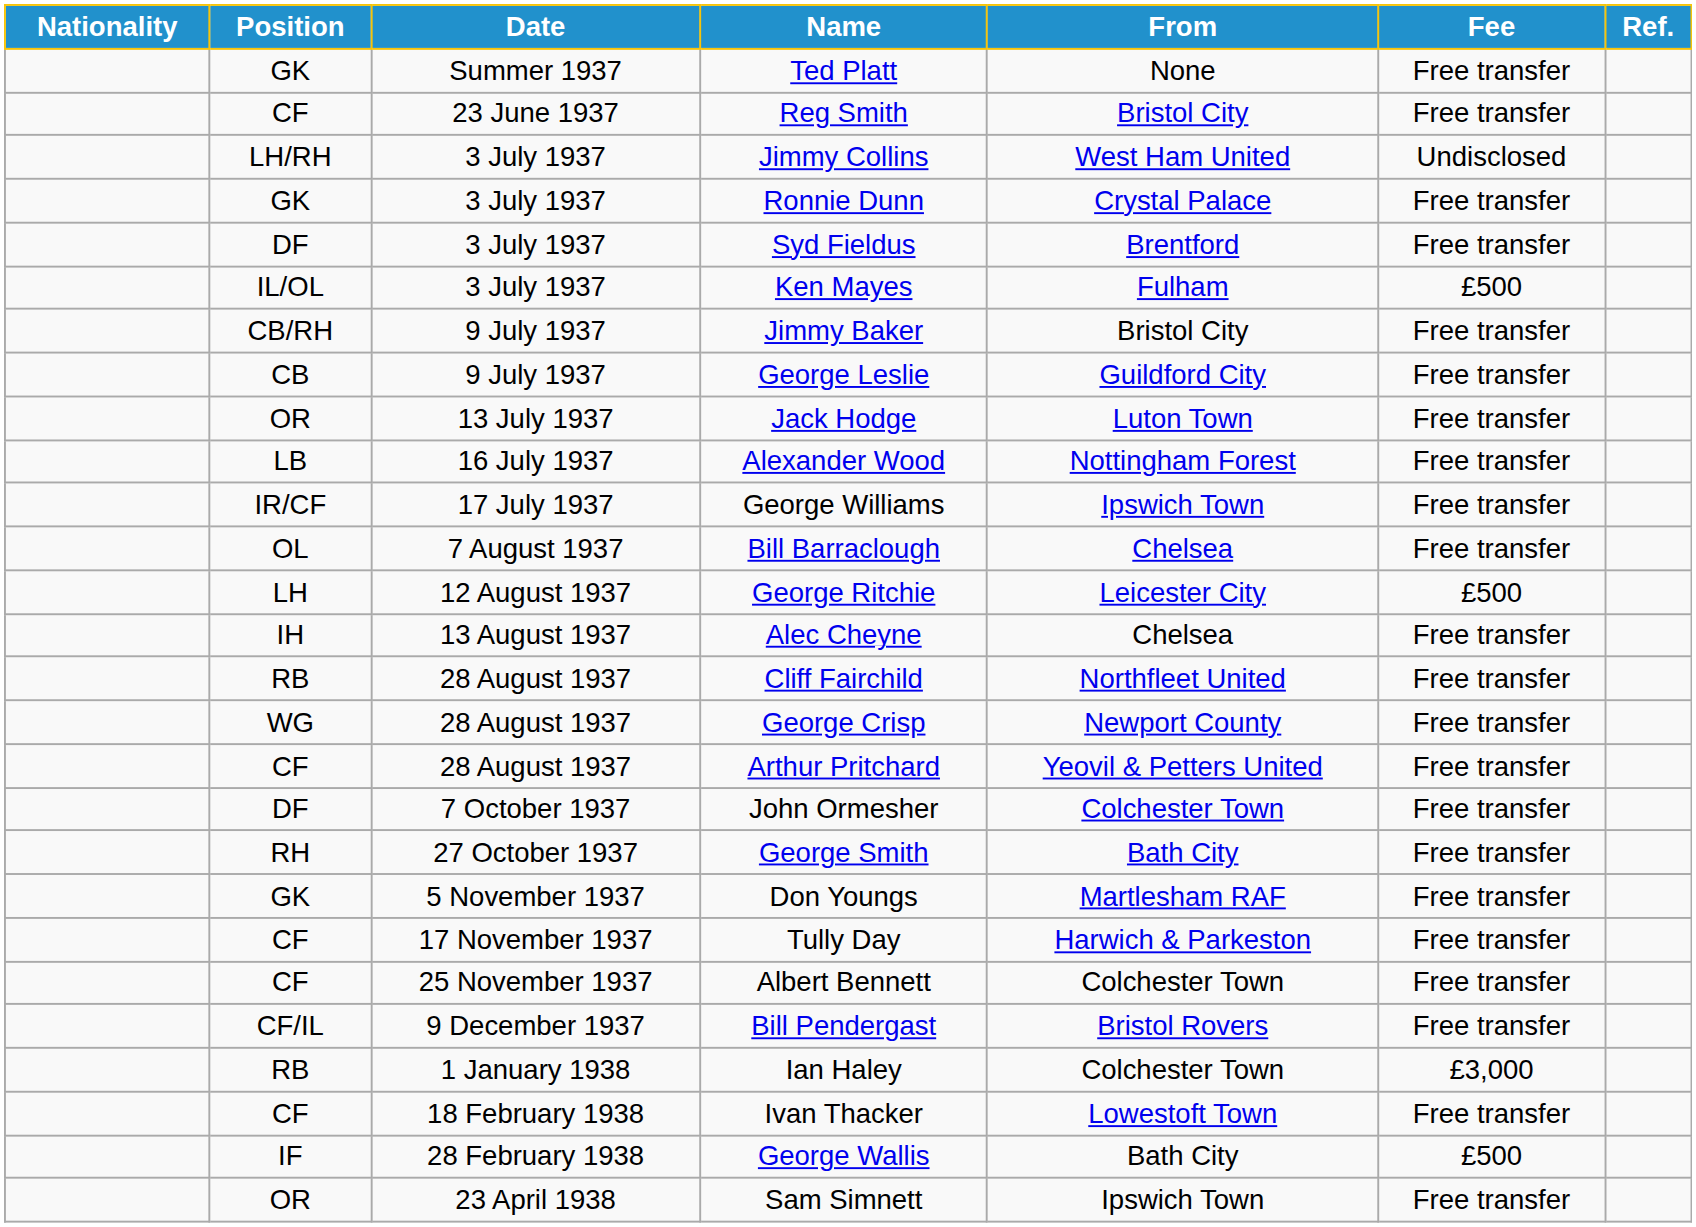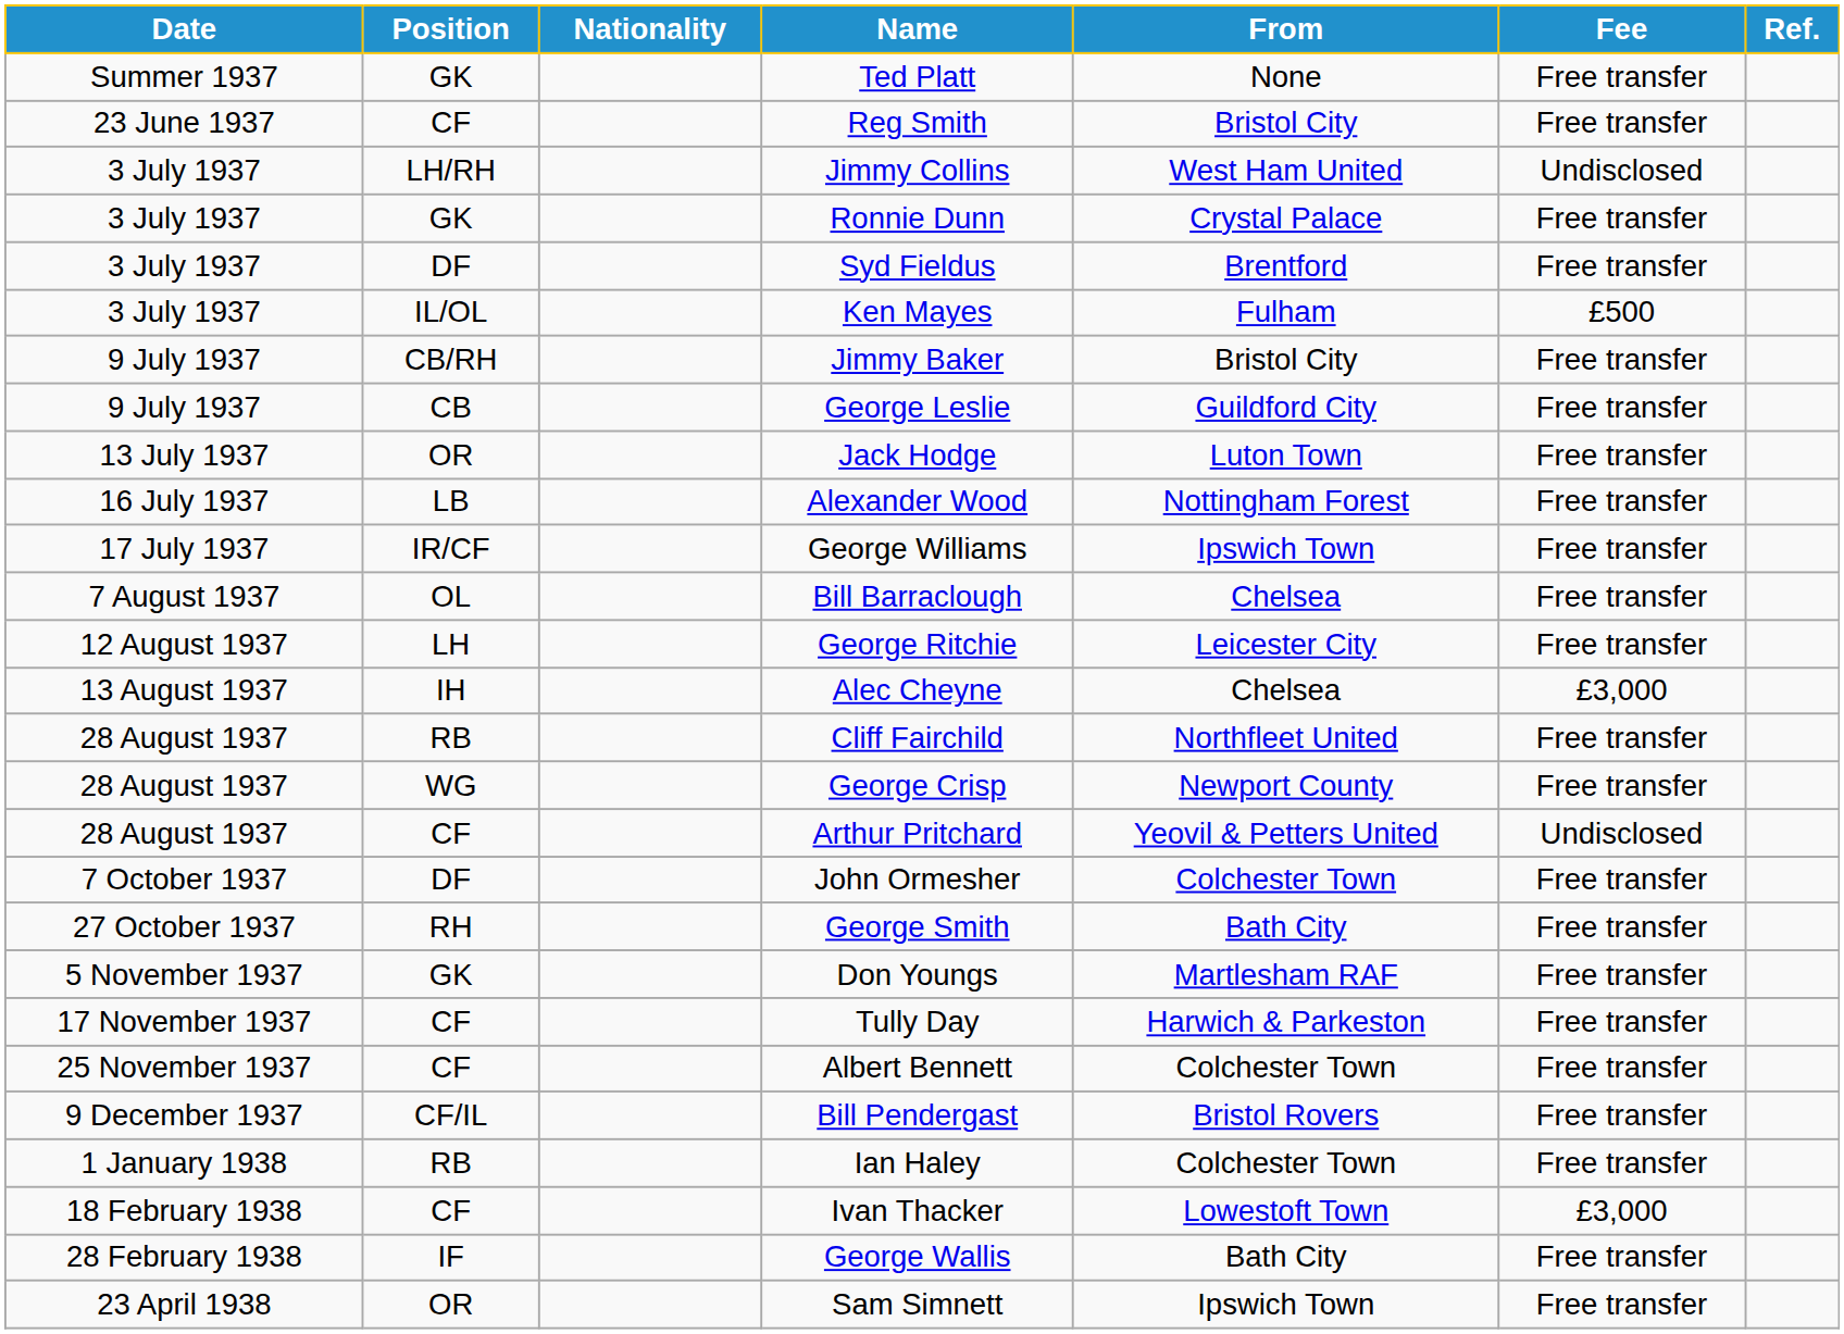 <table class="wikitable" style="text-align:center; font-size:90%; width:100%;">
 <tr>
+<th style="background:#2191CC; color:white; border:1px solid #F7C408; text-align:center;">Date</th>
+<th style="background:#2191CC; color:white; border:1px solid #F7C408; text-align:center;">Position</th>
 <th style="background:#2191CC; color:white; border:1px solid #F7C408; text-align:center;">Nationality</th>
-<th style="background:#2191CC; color:white; border:1px solid #F7C408; text-align:center;">Position</th>
-<th style="background:#2191CC; color:white; border:1px solid #F7C408; text-align:center;">Date</th>
 <th style="background:#2191CC; color:white; border:1px solid #F7C408; text-align:center;">Name</th>
 <th style="background:#2191CC; color:white; border:1px solid #F7C408; text-align:center;">From</th>
 <th style="background:#2191CC; color:white; border:1px solid #F7C408; text-align:center;">Fee</th>
 <th style="background:#2191CC; color:white; border:1px solid #F7C408; text-align:center;">Ref.</th>
 </tr>
 <tr>
+<td>Summer 1937</td>
+<td>GK</td>
 <td></td>
-<td>GK</td>
-<td>Summer 1937</td>
 <td><a href='#'>Ted Platt</a></td>
 <td>None</td>
 <td>Free transfer</td>
 <td></td>
 </tr>
 <tr>
+<td>23 June 1937</td>
+<td>CF</td>
 <td></td>
-<td>CF</td>
-<td>23 June 1937</td>
 <td><a href='#'>Reg Smith</a></td>
 <td> <a href='#'>Bristol City</a></td>
 <td>Free transfer</td>
 <td></td>
 </tr>
 <tr>
+<td>3 July 1937</td>
+<td>LH/RH</td>
 <td></td>
-<td>LH/RH</td>
-<td>3 July 1937</td>
 <td><a href='#'>Jimmy Collins</a></td>
 <td> <a href='#'>West Ham United</a></td>
 <td>Undisclosed</td>
 <td></td>
 </tr>
 <tr>
+<td>3 July 1937</td>
+<td>GK</td>
 <td></td>
-<td>GK</td>
-<td>3 July 1937</td>
 <td><a href='#'>Ronnie Dunn</a></td>
 <td> <a href='#'>Crystal Palace</a></td>
 <td>Free transfer</td>
 <td></td>
 </tr>
 <tr>
+<td>3 July 1937</td>
+<td>DF</td>
 <td></td>
-<td>DF</td>
-<td>3 July 1937</td>
 <td><a href='#'>Syd Fieldus</a></td>
 <td> <a href='#'>Brentford</a></td>
 <td>Free transfer</td>
 <td></td>
 </tr>
 <tr>
+<td>3 July 1937</td>
+<td>IL/OL</td>
 <td></td>
-<td>IL/OL</td>
-<td>3 July 1937</td>
 <td><a href='#'>Ken Mayes</a></td>
 <td> <a href='#'>Fulham</a></td>
 <td>£500</td>
 <td></td>
 </tr>
 <tr>
+<td>9 July 1937</td>
+<td>CB/RH</td>
 <td></td>
-<td>CB/RH</td>
-<td>9 July 1937</td>
 <td><a href='#'>Jimmy Baker</a></td>
 <td> Bristol City</td>
 <td>Free transfer</td>
 <td></td>
 </tr>
 <tr>
+<td>9 July 1937</td>
+<td>CB</td>
 <td></td>
-<td>CB</td>
-<td>9 July 1937</td>
 <td><a href='#'>George Leslie</a></td>
 <td> <a href='#'>Guildford City</a></td>
 <td>Free transfer</td>
 <td></td>
 </tr>
 <tr>
+<td>13 July 1937</td>
+<td>OR</td>
 <td></td>
-<td>OR</td>
-<td>13 July 1937</td>
 <td><a href='#'>Jack Hodge</a></td>
 <td> <a href='#'>Luton Town</a></td>
 <td>Free transfer</td>
 <td></td>
 </tr>
 <tr>
+<td>16 July 1937</td>
+<td>LB</td>
 <td></td>
-<td>LB</td>
-<td>16 July 1937</td>
 <td><a href='#'>Alexander Wood</a></td>
 <td> <a href='#'>Nottingham Forest</a></td>
 <td>Free transfer</td>
 <td></td>
 </tr>
 <tr>
+<td>17 July 1937</td>
+<td>IR/CF</td>
 <td></td>
-<td>IR/CF</td>
-<td>17 July 1937</td>
 <td>George Williams</td>
 <td> <a href='#'>Ipswich Town</a></td>
 <td>Free transfer</td>
 <td></td>
 </tr>
 <tr>
+<td>7 August 1937</td>
+<td>OL</td>
 <td></td>
-<td>OL</td>
-<td>7 August 1937</td>
 <td><a href='#'>Bill Barraclough</a></td>
 <td> <a href='#'>Chelsea</a></td>
 <td>Free transfer</td>
 <td></td>
 </tr>
 <tr>
+<td>12 August 1937</td>
+<td>LH</td>
 <td></td>
-<td>LH</td>
-<td>12 August 1937</td>
 <td><a href='#'>George Ritchie</a></td>
 <td> <a href='#'>Leicester City</a></td>
-<td>£500</td>
-<td></td>
-</tr>
-<tr>
-<td></td>
-<td>IH</td>
-<td>13 August 1937</td>
-<td><a href='#'>Alec Cheyne</a></td>
-<td> Chelsea</td>
 <td>Free transfer</td>
 <td></td>
 </tr>
 <tr>
+<td>13 August 1937</td>
+<td>IH</td>
 <td></td>
+<td><a href='#'>Alec Cheyne</a></td>
+<td> Chelsea</td>
+<td>£3,000</td>
+<td></td>
+</tr>
+<tr>
+<td>28 August 1937</td>
 <td>RB</td>
-<td>28 August 1937</td>
+<td></td>
 <td><a href='#'>Cliff Fairchild</a></td>
 <td> <a href='#'>Northfleet United</a></td>
 <td>Free transfer</td>
 <td></td>
 </tr>
 <tr>
+<td>28 August 1937</td>
+<td>WG</td>
 <td></td>
-<td>WG</td>
-<td>28 August 1937</td>
 <td><a href='#'>George Crisp</a></td>
 <td> <a href='#'>Newport County</a></td>
 <td>Free transfer</td>
 <td></td>
 </tr>
 <tr>
+<td>28 August 1937</td>
+<td>CF</td>
 <td></td>
-<td>CF</td>
-<td>28 August 1937</td>
 <td><a href='#'>Arthur Pritchard</a></td>
 <td> <a href='#'>Yeovil & Petters United</a></td>
-<td>Free transfer</td>
+<td>Undisclosed</td>
 <td></td>
 </tr>
 <tr>
+<td>7 October 1937</td>
+<td>DF</td>
 <td></td>
-<td>DF</td>
-<td>7 October 1937</td>
 <td>John Ormesher</td>
 <td> <a href='#'>Colchester Town</a></td>
 <td>Free transfer</td>
 <td></td>
 </tr>
 <tr>
+<td>27 October 1937</td>
+<td>RH</td>
 <td></td>
-<td>RH</td>
-<td>27 October 1937</td>
 <td><a href='#'>George Smith</a></td>
 <td> <a href='#'>Bath City</a></td>
 <td>Free transfer</td>
 <td></td>
 </tr>
 <tr>
+<td>5 November 1937</td>
+<td>GK</td>
 <td></td>
-<td>GK</td>
-<td>5 November 1937</td>
 <td>Don Youngs</td>
 <td> <a href='#'>Martlesham RAF</a></td>
 <td>Free transfer</td>
 <td></td>
 </tr>
 <tr>
+<td>17 November 1937</td>
+<td>CF</td>
 <td></td>
-<td>CF</td>
-<td>17 November 1937</td>
 <td>Tully Day</td>
 <td> <a href='#'>Harwich & Parkeston</a></td>
 <td>Free transfer</td>
 <td></td>
 </tr>
 <tr>
+<td>25 November 1937</td>
+<td>CF</td>
 <td></td>
-<td>CF</td>
-<td>25 November 1937</td>
 <td>Albert Bennett</td>
 <td> Colchester Town</td>
 <td>Free transfer</td>
 <td></td>
 </tr>
 <tr>
+<td>9 December 1937</td>
+<td>CF/IL</td>
 <td></td>
-<td>CF/IL</td>
-<td>9 December 1937</td>
 <td><a href='#'>Bill Pendergast</a></td>
 <td> <a href='#'>Bristol Rovers</a></td>
 <td>Free transfer</td>
 <td></td>
 </tr>
 <tr>
+<td>1 January 1938</td>
+<td>RB</td>
 <td></td>
-<td>RB</td>
-<td>1 January 1938</td>
 <td>Ian Haley</td>
 <td> Colchester Town</td>
+<td>Free transfer</td>
+<td></td>
+</tr>
+<tr>
+<td>18 February 1938</td>
+<td>CF</td>
+<td></td>
+<td>Ivan Thacker</td>
+<td> <a href='#'>Lowestoft Town</a></td>
 <td>£3,000</td>
 <td></td>
 </tr>
 <tr>
+<td>28 February 1938</td>
+<td>IF</td>
 <td></td>
-<td>CF</td>
-<td>18 February 1938</td>
-<td>Ivan Thacker</td>
-<td> <a href='#'>Lowestoft Town</a></td>
+<td><a href='#'>George Wallis</a></td>
+<td> Bath City</td>
 <td>Free transfer</td>
 <td></td>
 </tr>
 <tr>
+<td>23 April 1938</td>
+<td>OR</td>
 <td></td>
-<td>IF</td>
-<td>28 February 1938</td>
-<td><a href='#'>George Wallis</a></td>
-<td> Bath City</td>
-<td>£500</td>
-<td></td>
-</tr>
-<tr>
-<td></td>
-<td>OR</td>
-<td>23 April 1938</td>
 <td>Sam Simnett</td>
 <td> Ipswich Town</td>
 <td>Free transfer</td>
 <td></td>
 </tr>
 </table>
